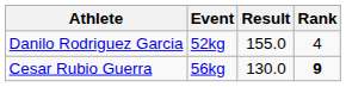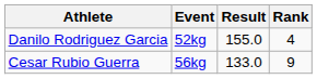 <table class=wikitable style="font-size:90%">
 <tr>
 <th>Athlete</th>
 <th>Event</th>
 <th>Result</th>
 <th>Rank</th>
 </tr>
 <tr>
 <td><a href='#'>Danilo Rodriguez Garcia</a></td>
 <td><a href='#'>52kg</a></td>
 <td style="text-align:center;">155.0</td>
 <td style="text-align:center;">4</td>
 </tr>
 <tr>
 <td><a href='#'>Cesar Rubio Guerra</a></td>
 <td><a href='#'>56kg</a></td>
-<td style="text-align:center;">130.0</td>
-<td style="text-align:center;"><strong>9</strong></td>
+<td style="text-align:center;">133.0</td>
+<td style="text-align:center;">9</td>
 </tr>
 </table>
